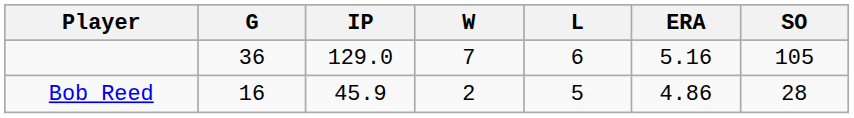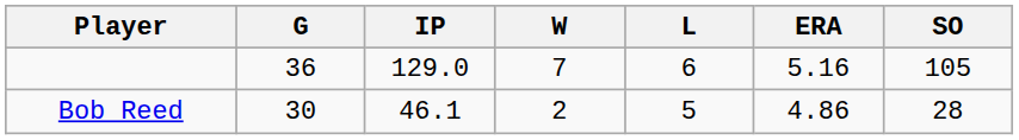 <table class="wikitable sortable">
 <tr>
 <th bgcolor="#DDDDFF" width="16%">Player</th>
 <th bgcolor="#DDDDFF" width="9%">G</th>
 <th bgcolor="#DDDDFF" width="9%">IP</th>
 <th bgcolor="#DDDDFF" width="9%">W</th>
 <th bgcolor="#DDDDFF" width="9%">L</th>
 <th bgcolor="#DDDDFF" width="9%">ERA</th>
 <th bgcolor="#DDDDFF" width="9%">SO</th>
 </tr>
 <tr align="center">
 <td></td>
 <td>36</td>
 <td>129.0</td>
 <td>7</td>
 <td>6</td>
 <td>5.16</td>
 <td>105</td>
 </tr>
 <tr align="center">
 <td><a href='#'>Bob Reed</a></td>
-<td>16</td>
-<td>45.9</td>
+<td>30</td>
+<td>46.1</td>
 <td>2</td>
 <td>5</td>
 <td>4.86</td>
 <td>28</td>
 </tr>
 </table>
